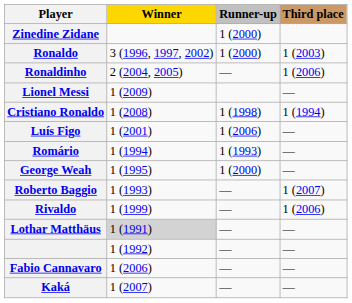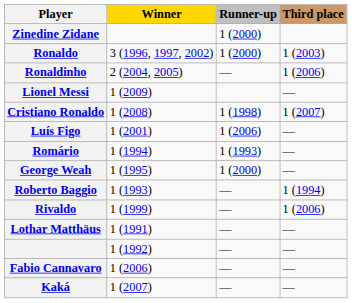 <table class="sortable plainrowheaders wikitable">
 <tr>
 <th scope="col">Player</th>
 <th scope="col" style="background-color:gold">Winner</th>
 <th scope="col" style="background-color:silver">Runner-up</th>
 <th scope="col" style="background-color:#cc9966">Third place</th>
 </tr>
 <tr>
 <th scope="row"> <a href='#'>Zinedine Zidane</a></th>
 <td style="text-align:left"></td>
 <td style="text-align:left">1 (<a href='#'>2000</a>)</td>
 <td style="text-align:left"></td>
 </tr>
 <tr>
 <th scope="row"> <a href='#'>Ronaldo</a></th>
 <td style="text-align:left">3 (<a href='#'>1996</a>, <a href='#'>1997</a>, <a href='#'>2002</a>)</td>
 <td style="text-align:left">1 (<a href='#'>2000</a>)</td>
 <td style="text-align:left">1 (<a href='#'>2003</a>)</td>
 </tr>
 <tr>
 <th scope="row"> <a href='#'>Ronaldinho</a></th>
 <td style="text-align:left">2 (<a href='#'>2004</a>, <a href='#'>2005</a>)</td>
 <td style="text-align:left">—</td>
 <td style="text-align:left">1 (<a href='#'>2006</a>)</td>
 </tr>
 <tr>
 <th scope="row"> <a href='#'>Lionel Messi</a></th>
 <td style="text-align:left">1 (<a href='#'>2009</a>)</td>
 <td style="text-align:left"></td>
 <td style="text-align:left">—</td>
 </tr>
 <tr>
 <th scope="row"> <a href='#'>Cristiano Ronaldo</a></th>
 <td style="text-align:left">1 (<a href='#'>2008</a>)</td>
 <td style="text-align:left">1 (<a href='#'>1998</a>)</td>
-<td style="text-align:left">1 (<a href='#'>1994</a>)</td>
+<td style="text-align:left">1 (<a href='#'>2007</a>)</td>
 </tr>
 <tr>
 <th scope="row"> <a href='#'>Luís Figo</a></th>
 <td style="text-align:left">1 (<a href='#'>2001</a>)</td>
 <td style="text-align:left">1 (<a href='#'>2006</a>)</td>
 <td style="text-align:left">—</td>
 </tr>
 <tr>
 <th scope="row"> <a href='#'>Romário</a></th>
 <td style="text-align:left">1 (<a href='#'>1994</a>)</td>
 <td style="text-align:left">1 (<a href='#'>1993</a>)</td>
 <td style="text-align:left">—</td>
 </tr>
 <tr>
 <th scope="row"> <a href='#'>George Weah</a></th>
 <td style="text-align:left">1 (<a href='#'>1995</a>)</td>
 <td style="text-align:left">1 (<a href='#'>2000</a>)</td>
 <td style="text-align:left">—</td>
 </tr>
 <tr>
 <th scope="row"> <a href='#'>Roberto Baggio</a></th>
 <td style="text-align:left">1 (<a href='#'>1993</a>)</td>
 <td style="text-align:left">—</td>
-<td style="text-align:left">1 (<a href='#'>2007</a>)</td>
+<td style="text-align:left">1 (<a href='#'>1994</a>)</td>
 </tr>
 <tr>
 <th scope="row"> <a href='#'>Rivaldo</a></th>
 <td style="text-align:left">1 (<a href='#'>1999</a>)</td>
 <td style="text-align:left">—</td>
 <td style="text-align:left">1 (<a href='#'>2006</a>)</td>
 </tr>
 <tr>
 <th scope="row"> <a href='#'>Lothar Matthäus</a></th>
-<td style="background: lightgrey; text-align:left">1 (<a href='#'>1991</a>)</td>
+<td style="text-align:left">1 (<a href='#'>1991</a>)</td>
 <td style="text-align:left">—</td>
 <td style="text-align:left">—</td>
 </tr>
 <tr>
 <th scope="row"></th>
 <td style="text-align:left">1 (<a href='#'>1992</a>)</td>
 <td style="text-align:left">—</td>
 <td style="text-align:left">—</td>
 </tr>
 <tr>
 <th scope="row"> <a href='#'>Fabio Cannavaro</a></th>
 <td style="text-align:left">1 (<a href='#'>2006</a>)</td>
 <td style="text-align:left">—</td>
 <td style="text-align:left">—</td>
 </tr>
 <tr>
 <th scope="row"> <a href='#'>Kaká</a></th>
 <td style="text-align:left">1 (<a href='#'>2007</a>)</td>
 <td style="text-align:left">—</td>
 <td style="text-align:left">—</td>
 </tr>
 </table>
